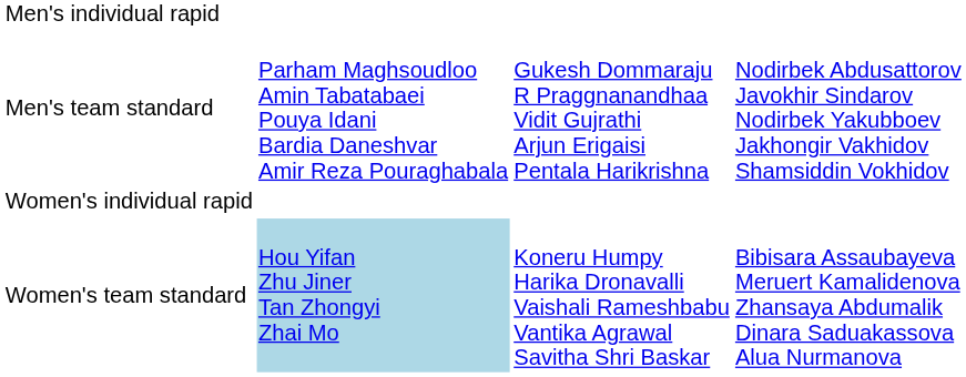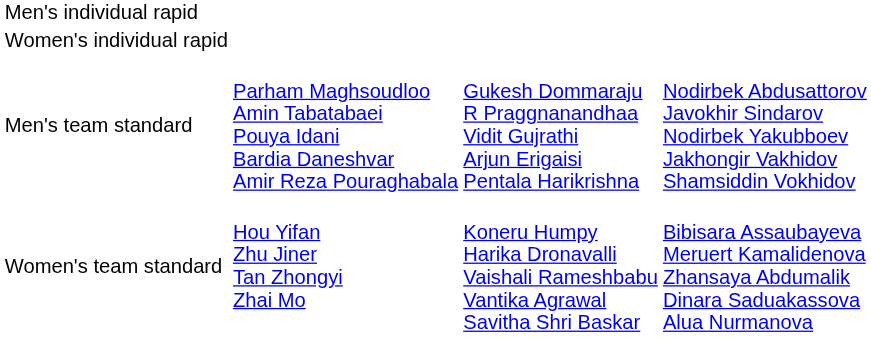 <table>
 <tr>
 <td>Men's individual rapid<br></td>
+<td></td>
+<td></td>
+<td></td>
+</tr>
+<tr>
+<td>Women's individual rapid<br></td>
 <td></td>
 <td></td>
 <td></td>
 </tr>
 <tr>
 <td>Men's team standard<br></td>
 <td><br><a href='#'>Parham Maghsoudloo</a><br><a href='#'>Amin Tabatabaei</a><br><a href='#'>Pouya Idani</a><br><a href='#'>Bardia Daneshvar</a><br><a href='#'>Amir Reza Pouraghabala</a></td>
 <td><br><a href='#'>Gukesh Dommaraju</a><br><a href='#'>R Praggnanandhaa</a><br><a href='#'>Vidit Gujrathi</a><br><a href='#'>Arjun Erigaisi</a><br><a href='#'>Pentala Harikrishna</a></td>
 <td><br><a href='#'>Nodirbek Abdusattorov</a><br><a href='#'>Javokhir Sindarov</a><br><a href='#'>Nodirbek Yakubboev</a><br><a href='#'>Jakhongir Vakhidov</a><br><a href='#'>Shamsiddin Vokhidov</a></td>
 </tr>
 <tr>
-<td>Women's individual rapid<br></td>
-<td></td>
-<td></td>
-<td></td>
-</tr>
-<tr>
 <td>Women's team standard<br></td>
-<td valign=top style="background: lightblue;"><br><a href='#'>Hou Yifan</a><br><a href='#'>Zhu Jiner</a><br><a href='#'>Tan Zhongyi</a><br><a href='#'>Zhai Mo</a></td>
+<td valign=top><br><a href='#'>Hou Yifan</a><br><a href='#'>Zhu Jiner</a><br><a href='#'>Tan Zhongyi</a><br><a href='#'>Zhai Mo</a></td>
 <td><br><a href='#'>Koneru Humpy</a><br><a href='#'>Harika Dronavalli</a><br><a href='#'>Vaishali Rameshbabu</a><br><a href='#'>Vantika Agrawal</a><br><a href='#'>Savitha Shri Baskar</a></td>
 <td><br><a href='#'>Bibisara Assaubayeva</a><br><a href='#'>Meruert Kamalidenova</a><br><a href='#'>Zhansaya Abdumalik</a><br><a href='#'>Dinara Saduakassova</a><br><a href='#'>Alua Nurmanova</a></td>
 </tr>
 </table>
